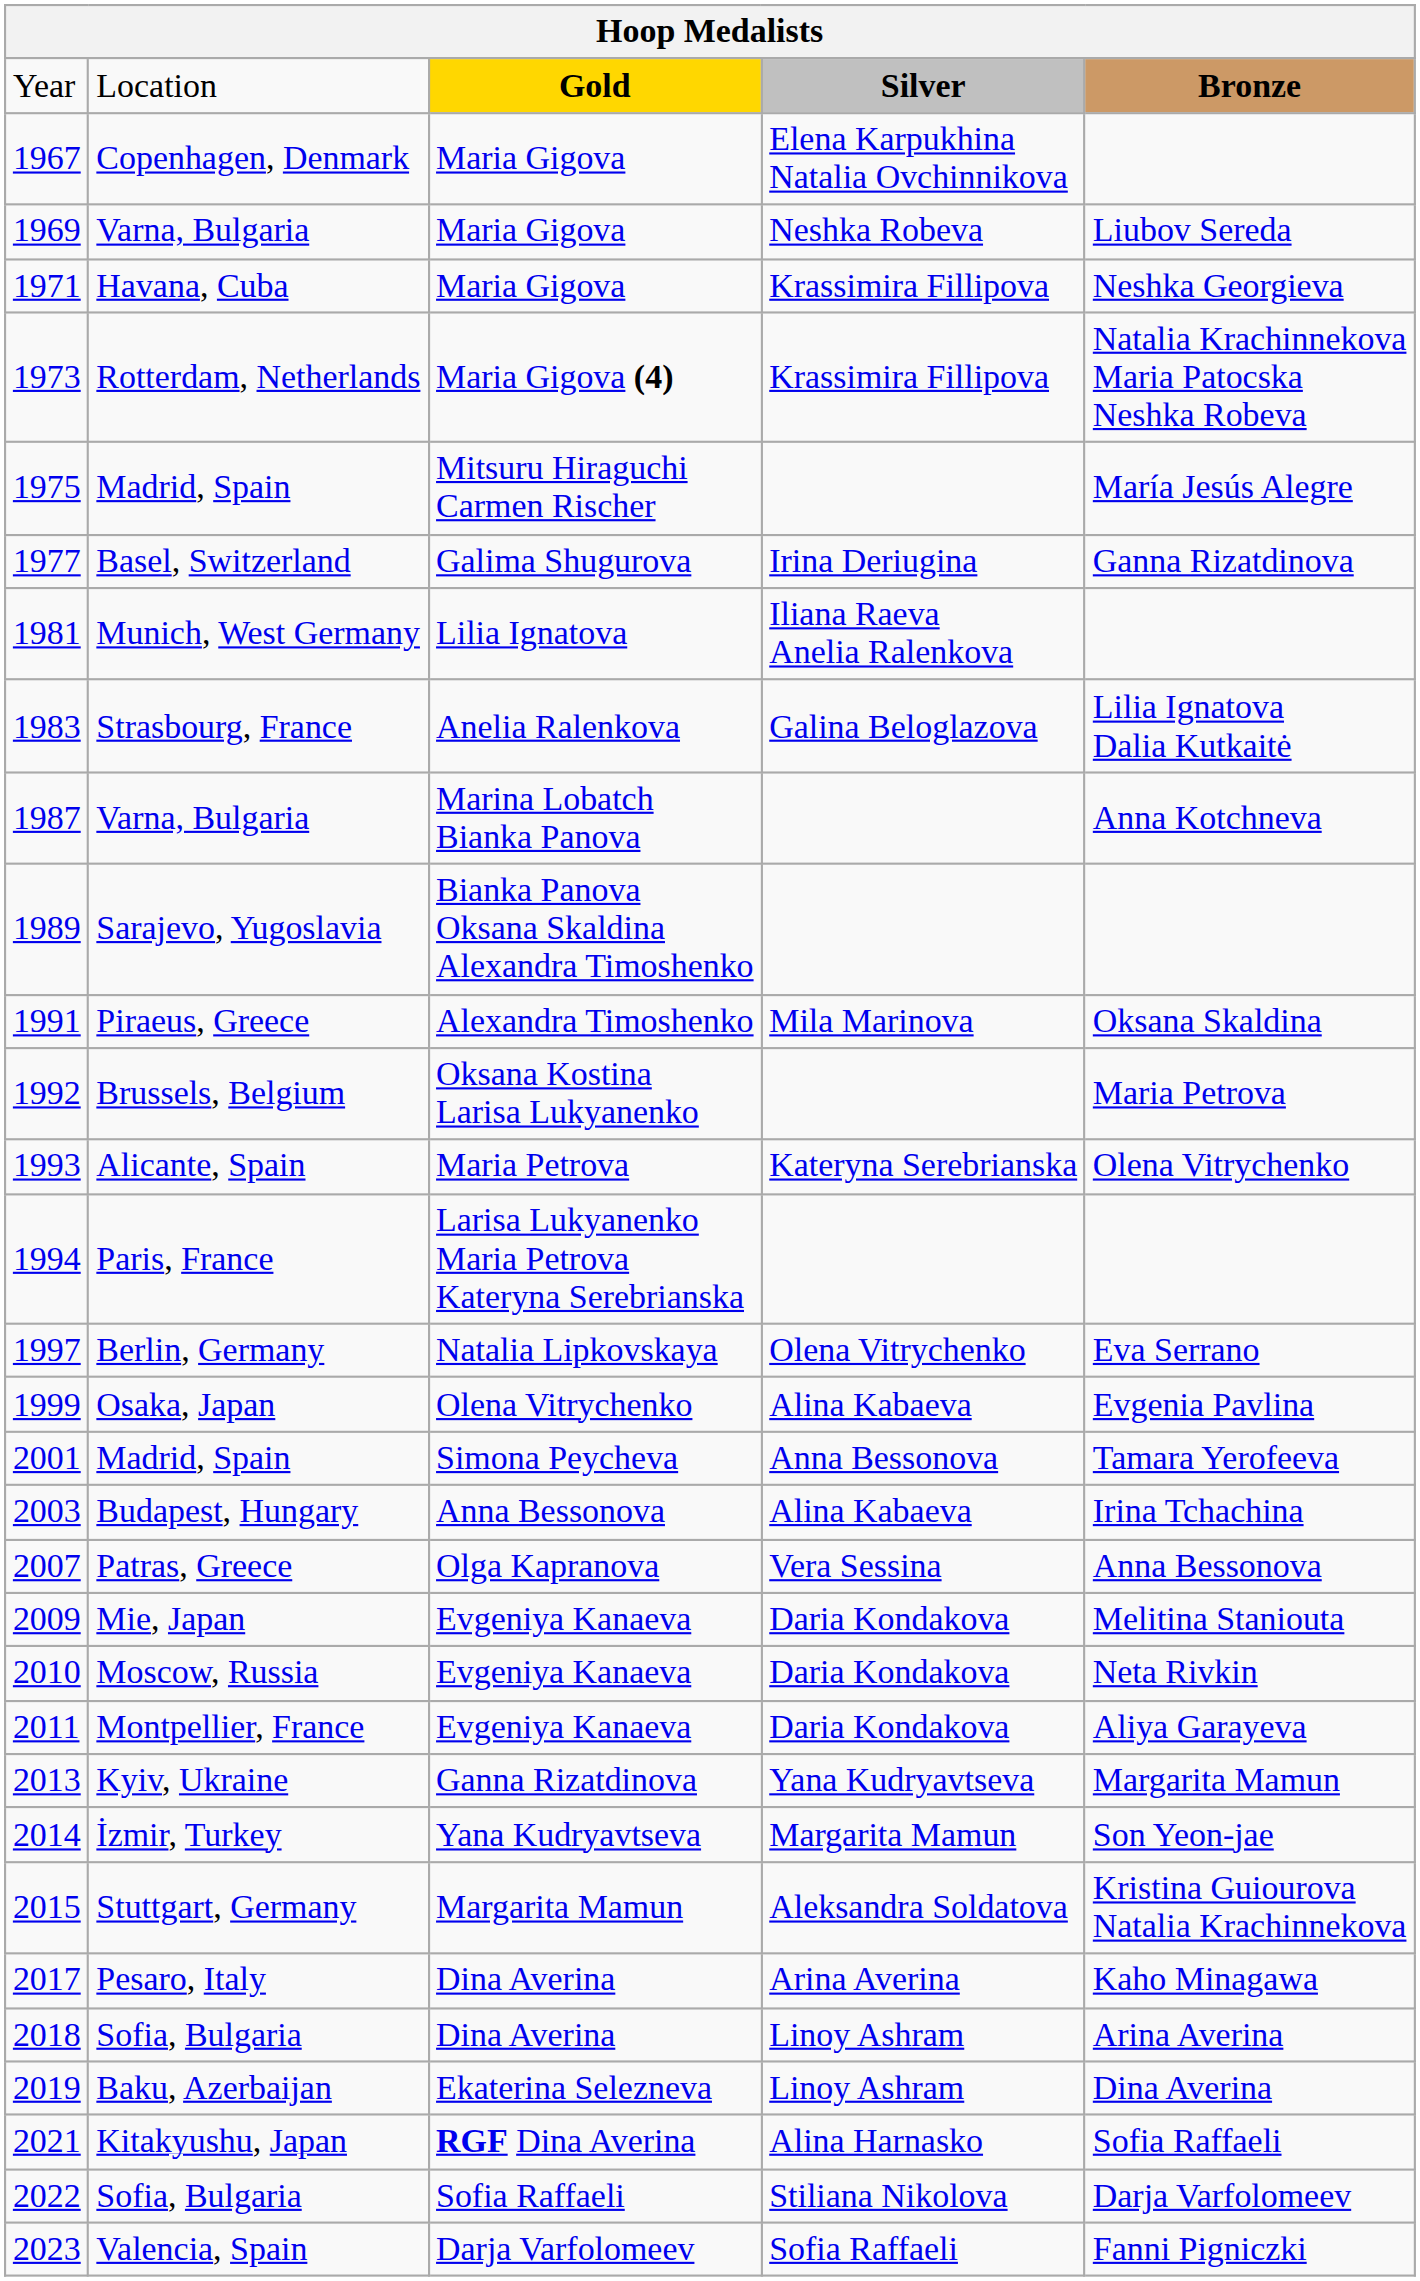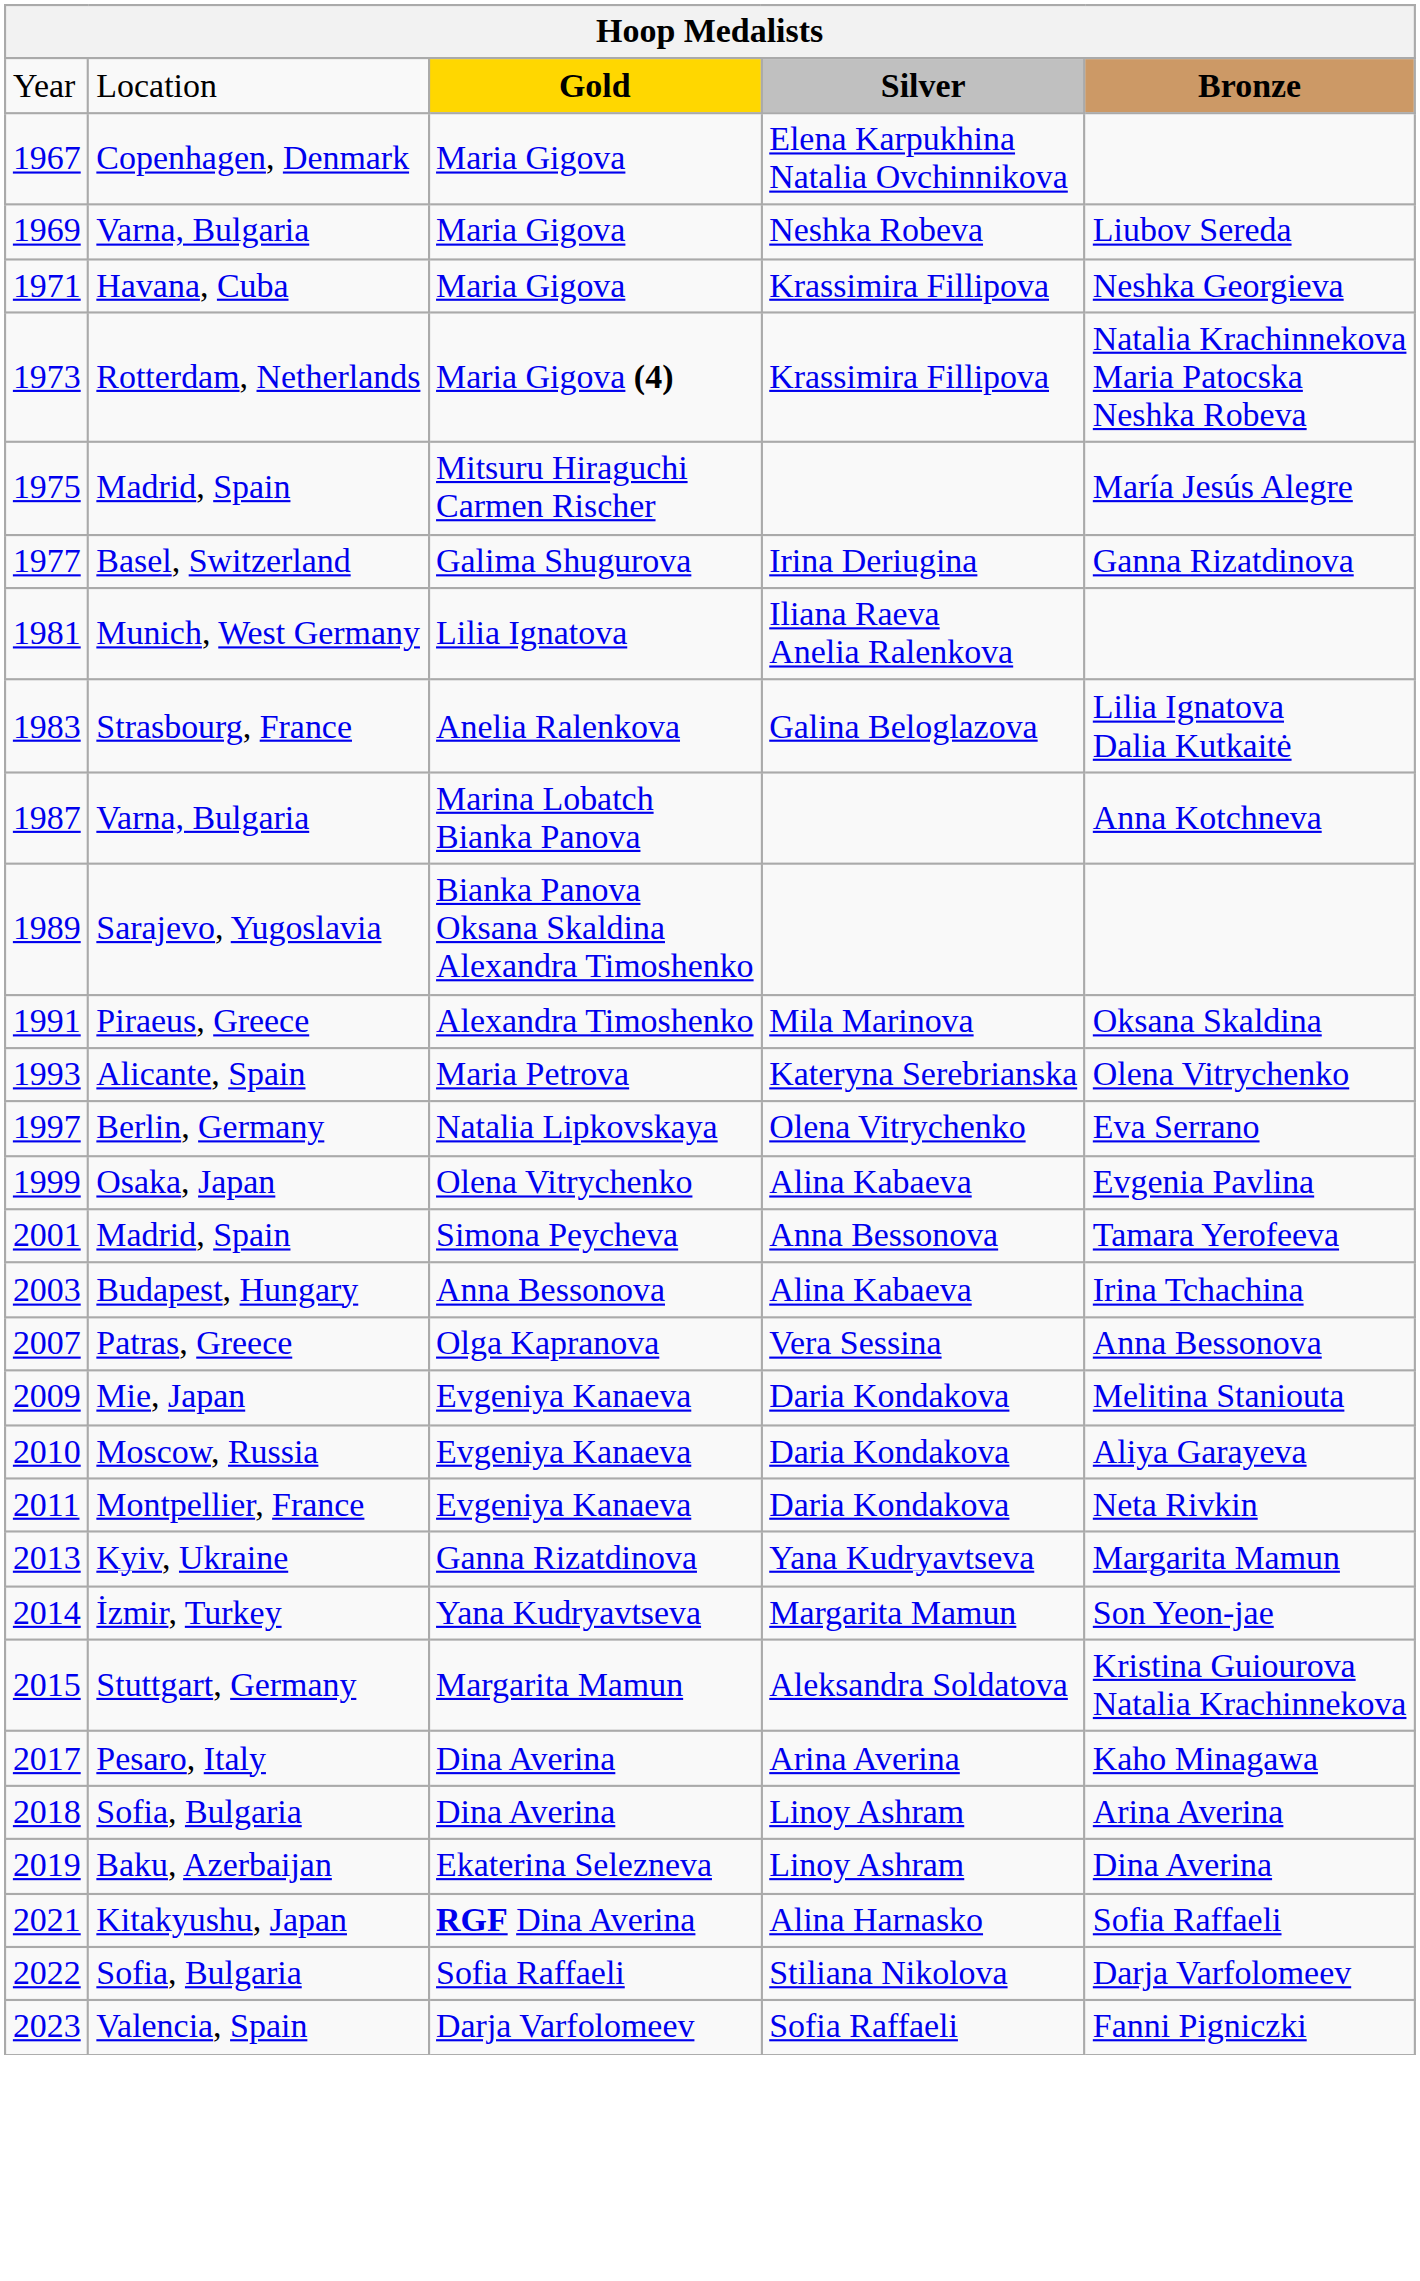 <table class="wikitable">
 <tr>
 <th colspan=5 align="center"><strong>Hoop Medalists</strong></th>
 </tr>
 <tr>
 <td>Year</td>
 <td>Location</td>
 <td style="text-align:center;background-color:gold;"><strong>Gold</strong></td>
 <td style="text-align:center;background-color:silver;"><strong>Silver</strong></td>
 <td style="text-align:center;background-color:#CC9966;"><strong>Bronze</strong></td>
 </tr>
 <tr>
 <td><a href='#'>1967</a></td>
 <td> <a href='#'>Copenhagen</a>, <a href='#'>Denmark</a></td>
 <td> <a href='#'>Maria Gigova</a></td>
 <td> <a href='#'>Elena Karpukhina</a><br> <a href='#'>Natalia Ovchinnikova</a></td>
 <td></td>
 </tr>
 <tr>
 <td><a href='#'>1969</a></td>
 <td> <a href='#'>Varna, Bulgaria</a></td>
 <td> <a href='#'>Maria Gigova</a></td>
 <td> <a href='#'>Neshka Robeva</a></td>
 <td> <a href='#'>Liubov Sereda</a></td>
 </tr>
 <tr>
 <td><a href='#'>1971</a></td>
 <td> <a href='#'>Havana</a>, <a href='#'>Cuba</a></td>
 <td> <a href='#'>Maria Gigova</a></td>
 <td> <a href='#'>Krassimira Fillipova</a></td>
 <td> <a href='#'>Neshka Georgieva</a></td>
 </tr>
 <tr>
 <td><a href='#'>1973</a></td>
 <td> <a href='#'>Rotterdam</a>, <a href='#'>Netherlands</a></td>
 <td> <a href='#'>Maria Gigova</a> <strong>(4)</strong></td>
 <td> <a href='#'>Krassimira Fillipova</a></td>
 <td> <a href='#'>Natalia Krachinnekova</a><br> <a href='#'>Maria Patocska</a><br> <a href='#'>Neshka Robeva</a></td>
 </tr>
 <tr>
 <td><a href='#'>1975</a></td>
 <td> <a href='#'>Madrid</a>, <a href='#'>Spain</a></td>
 <td> <a href='#'>Mitsuru Hiraguchi</a><br> <a href='#'>Carmen Rischer</a></td>
 <td></td>
 <td> <a href='#'>María Jesús Alegre</a></td>
 </tr>
 <tr>
 <td><a href='#'>1977</a></td>
 <td> <a href='#'>Basel</a>, <a href='#'>Switzerland</a></td>
 <td> <a href='#'>Galima Shugurova</a></td>
 <td> <a href='#'>Irina Deriugina</a></td>
 <td> <a href='#'>Ganna Rizatdinova</a></td>
 </tr>
 <tr>
 <td><a href='#'>1981</a></td>
 <td> <a href='#'>Munich</a>, <a href='#'>West Germany</a></td>
 <td> <a href='#'>Lilia Ignatova</a></td>
 <td> <a href='#'>Iliana Raeva</a><br> <a href='#'>Anelia Ralenkova</a></td>
 <td></td>
 </tr>
 <tr>
 <td><a href='#'>1983</a></td>
 <td> <a href='#'>Strasbourg</a>, <a href='#'>France</a></td>
 <td> <a href='#'>Anelia Ralenkova</a></td>
 <td> <a href='#'>Galina Beloglazova</a></td>
 <td> <a href='#'>Lilia Ignatova</a><br> <a href='#'>Dalia Kutkaitė</a></td>
 </tr>
 <tr>
 <td><a href='#'>1987</a></td>
 <td> <a href='#'>Varna, Bulgaria</a></td>
 <td> <a href='#'>Marina Lobatch</a><br> <a href='#'>Bianka Panova</a></td>
 <td></td>
 <td> <a href='#'>Anna Kotchneva</a></td>
 </tr>
 <tr>
 <td><a href='#'>1989</a></td>
 <td> <a href='#'>Sarajevo</a>, <a href='#'>Yugoslavia</a></td>
 <td> <a href='#'>Bianka Panova</a><br> <a href='#'>Oksana Skaldina</a><br> <a href='#'>Alexandra Timoshenko</a></td>
 <td></td>
 <td></td>
 </tr>
 <tr>
 <td><a href='#'>1991</a></td>
 <td> <a href='#'>Piraeus</a>, <a href='#'>Greece</a></td>
 <td> <a href='#'>Alexandra Timoshenko</a></td>
 <td> <a href='#'>Mila Marinova</a></td>
 <td> <a href='#'>Oksana Skaldina</a></td>
 </tr>
 <tr>
-<td><a href='#'>1992</a></td>
-<td> <a href='#'>Brussels</a>, <a href='#'>Belgium</a></td>
-<td> <a href='#'>Oksana Kostina</a><br> <a href='#'>Larisa Lukyanenko</a></td>
-<td></td>
-<td> <a href='#'>Maria Petrova</a></td>
-</tr>
-<tr>
 <td><a href='#'>1993</a></td>
 <td> <a href='#'>Alicante</a>, <a href='#'>Spain</a></td>
 <td> <a href='#'>Maria Petrova</a></td>
 <td> <a href='#'>Kateryna Serebrianska</a></td>
 <td> <a href='#'>Olena Vitrychenko</a></td>
-</tr>
-<tr>
-<td><a href='#'>1994</a></td>
-<td> <a href='#'>Paris</a>, <a href='#'>France</a></td>
-<td> <a href='#'>Larisa Lukyanenko</a><br> <a href='#'>Maria Petrova</a><br> <a href='#'>Kateryna Serebrianska</a></td>
-<td></td>
-<td></td>
 </tr>
 <tr>
 <td><a href='#'>1997</a></td>
 <td> <a href='#'>Berlin</a>, <a href='#'>Germany</a></td>
 <td> <a href='#'>Natalia Lipkovskaya</a></td>
 <td> <a href='#'>Olena Vitrychenko</a></td>
 <td> <a href='#'>Eva Serrano</a></td>
 </tr>
 <tr>
 <td><a href='#'>1999</a></td>
 <td> <a href='#'>Osaka</a>, <a href='#'>Japan</a></td>
 <td> <a href='#'>Olena Vitrychenko</a></td>
 <td> <a href='#'>Alina Kabaeva</a></td>
 <td> <a href='#'>Evgenia Pavlina</a></td>
 </tr>
 <tr>
 <td><a href='#'>2001</a></td>
 <td> <a href='#'>Madrid</a>, <a href='#'>Spain</a></td>
 <td> <a href='#'>Simona Peycheva</a></td>
 <td> <a href='#'>Anna Bessonova</a></td>
 <td> <a href='#'>Tamara Yerofeeva</a></td>
 </tr>
 <tr>
 <td><a href='#'>2003</a></td>
 <td> <a href='#'>Budapest</a>, <a href='#'>Hungary</a></td>
 <td> <a href='#'>Anna Bessonova</a></td>
 <td> <a href='#'>Alina Kabaeva</a></td>
 <td> <a href='#'>Irina Tchachina</a></td>
 </tr>
 <tr>
 <td><a href='#'>2007</a></td>
 <td> <a href='#'>Patras</a>, <a href='#'>Greece</a></td>
 <td> <a href='#'>Olga Kapranova</a></td>
 <td> <a href='#'>Vera Sessina</a></td>
 <td> <a href='#'>Anna Bessonova</a></td>
 </tr>
 <tr>
 <td><a href='#'>2009</a></td>
 <td> <a href='#'>Mie</a>, <a href='#'>Japan</a></td>
 <td> <a href='#'>Evgeniya Kanaeva</a></td>
 <td> <a href='#'>Daria Kondakova</a></td>
 <td> <a href='#'>Melitina Staniouta</a></td>
 </tr>
 <tr>
 <td><a href='#'>2010</a></td>
 <td> <a href='#'>Moscow</a>, <a href='#'>Russia</a></td>
 <td> <a href='#'>Evgeniya Kanaeva</a></td>
 <td> <a href='#'>Daria Kondakova</a></td>
-<td> <a href='#'>Neta Rivkin</a></td>
+<td> <a href='#'>Aliya Garayeva</a></td>
 </tr>
 <tr>
 <td><a href='#'>2011</a></td>
 <td> <a href='#'>Montpellier</a>, <a href='#'>France</a></td>
 <td> <a href='#'>Evgeniya Kanaeva</a></td>
 <td> <a href='#'>Daria Kondakova</a></td>
-<td> <a href='#'>Aliya Garayeva</a></td>
+<td> <a href='#'>Neta Rivkin</a></td>
 </tr>
 <tr>
 <td><a href='#'>2013</a></td>
 <td> <a href='#'>Kyiv</a>, <a href='#'>Ukraine</a></td>
 <td> <a href='#'>Ganna Rizatdinova</a></td>
 <td> <a href='#'>Yana Kudryavtseva</a></td>
 <td> <a href='#'>Margarita Mamun</a></td>
 </tr>
 <tr>
 <td><a href='#'>2014</a></td>
 <td> <a href='#'>İzmir</a>, <a href='#'>Turkey</a></td>
 <td> <a href='#'>Yana Kudryavtseva</a></td>
 <td> <a href='#'>Margarita Mamun</a></td>
 <td> <a href='#'>Son Yeon-jae</a></td>
 </tr>
 <tr>
 <td><a href='#'>2015</a></td>
 <td> <a href='#'>Stuttgart</a>, <a href='#'>Germany</a></td>
 <td> <a href='#'>Margarita Mamun</a></td>
 <td> <a href='#'>Aleksandra Soldatova</a></td>
 <td> <a href='#'>Kristina Guiourova</a><br> <a href='#'>Natalia Krachinnekova</a></td>
 </tr>
 <tr>
 <td><a href='#'>2017</a></td>
 <td> <a href='#'>Pesaro</a>, <a href='#'>Italy</a></td>
 <td> <a href='#'>Dina Averina</a></td>
 <td> <a href='#'>Arina Averina</a></td>
 <td> <a href='#'>Kaho Minagawa</a></td>
 </tr>
 <tr>
 <td><a href='#'>2018</a></td>
 <td> <a href='#'>Sofia</a>, <a href='#'>Bulgaria</a></td>
 <td> <a href='#'>Dina Averina</a></td>
 <td> <a href='#'>Linoy Ashram</a></td>
 <td> <a href='#'>Arina Averina</a></td>
 </tr>
 <tr>
 <td><a href='#'>2019</a></td>
 <td> <a href='#'>Baku</a>, <a href='#'>Azerbaijan</a></td>
 <td> <a href='#'>Ekaterina Selezneva</a></td>
 <td> <a href='#'>Linoy Ashram</a></td>
 <td> <a href='#'>Dina Averina</a></td>
 </tr>
 <tr>
 <td><a href='#'>2021</a></td>
 <td> <a href='#'>Kitakyushu</a>, <a href='#'>Japan</a></td>
 <td><strong><a href='#'>RGF</a></strong> <a href='#'>Dina Averina</a></td>
 <td> <a href='#'>Alina Harnasko</a></td>
 <td> <a href='#'>Sofia Raffaeli</a></td>
 </tr>
 <tr>
 <td><a href='#'>2022</a></td>
 <td> <a href='#'>Sofia</a>, <a href='#'>Bulgaria</a></td>
 <td> <a href='#'>Sofia Raffaeli</a></td>
 <td> <a href='#'>Stiliana Nikolova</a></td>
 <td> <a href='#'>Darja Varfolomeev</a></td>
 </tr>
 <tr>
 <td><a href='#'>2023</a></td>
 <td> <a href='#'>Valencia</a>, <a href='#'>Spain</a></td>
 <td> <a href='#'>Darja Varfolomeev</a></td>
 <td> <a href='#'>Sofia Raffaeli</a></td>
 <td> <a href='#'>Fanni Pigniczki</a></td>
 </tr>
 </table>
